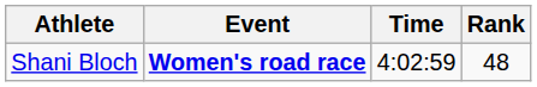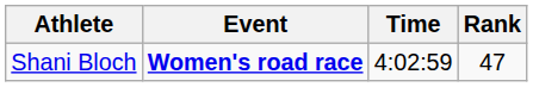 <table class="wikitable" style="font-size:90%">
 <tr>
 <th>Athlete</th>
 <th>Event</th>
 <th>Time</th>
 <th>Rank</th>
 </tr>
 <tr align=center>
 <td align=left><a href='#'>Shani Bloch</a></td>
 <td align=left><strong><a href='#'>Women's road race</a></strong></td>
 <td>4:02:59</td>
-<td>48</td>
+<td>47</td>
 </tr>
 </table>
